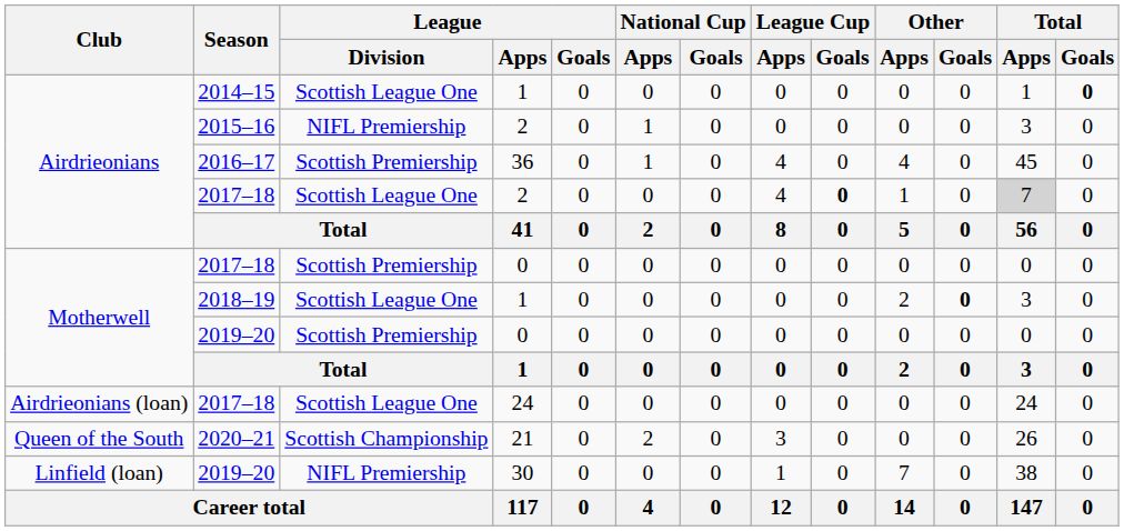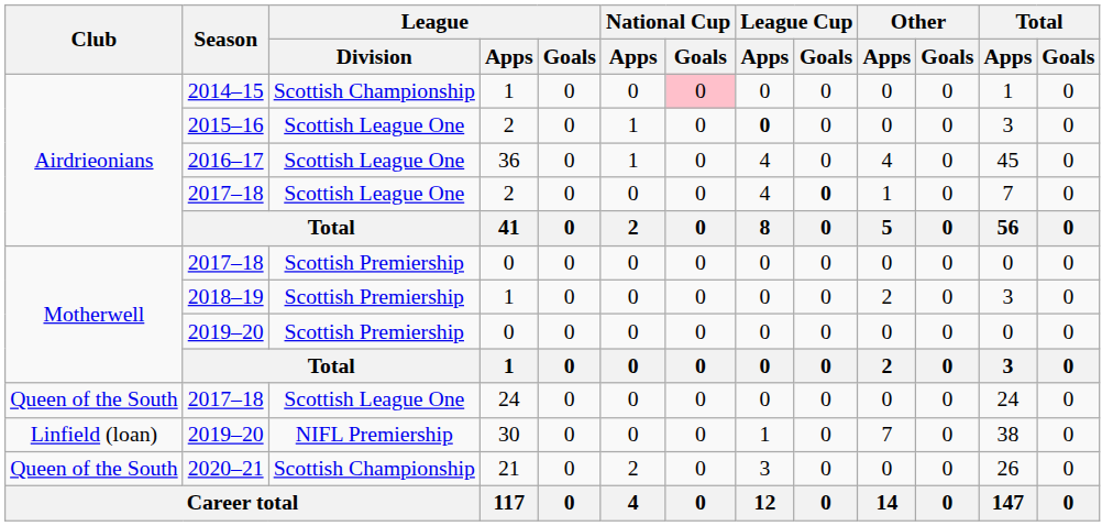 <table class="wikitable" style="text-align: center">
 <tr>
 <th rowspan="2">Club</th>
 <th rowspan="2">Season</th>
 <th colspan="3">League</th>
 <th colspan="2">National Cup</th>
 <th colspan="2">League Cup</th>
 <th colspan="2">Other</th>
 <th colspan="2">Total</th>
 </tr>
 <tr>
 <th>Division</th>
 <th>Apps</th>
 <th>Goals</th>
 <th>Apps</th>
 <th>Goals</th>
 <th>Apps</th>
 <th>Goals</th>
 <th>Apps</th>
 <th>Goals</th>
 <th>Apps</th>
 <th>Goals</th>
 </tr>
 <tr>
 <td rowspan="5"><a href='#'>Airdrieonians</a></td>
 <td><a href='#'>2014–15</a></td>
-<td><a href='#'>Scottish League One</a></td>
+<td><a href='#'>Scottish Championship</a></td>
 <td>1</td>
 <td>0</td>
 <td>0</td>
-<td>0</td>
+<td style="background: pink;">0</td>
 <td>0</td>
 <td>0</td>
 <td>0</td>
 <td>0</td>
 <td>1</td>
-<td><strong>0</strong></td>
+<td>0</td>
 </tr>
 <tr>
 <td><a href='#'>2015–16</a></td>
-<td><a href='#'>NIFL Premiership</a></td>
+<td><a href='#'>Scottish League One</a></td>
 <td>2</td>
 <td>0</td>
 <td>1</td>
 <td>0</td>
-<td>0</td>
+<td><strong>0</strong></td>
 <td>0</td>
 <td>0</td>
 <td>0</td>
 <td>3</td>
 <td>0</td>
 </tr>
 <tr>
 <td><a href='#'>2016–17</a></td>
-<td><a href='#'>Scottish Premiership</a></td>
+<td><a href='#'>Scottish League One</a></td>
 <td>36</td>
 <td>0</td>
 <td>1</td>
 <td>0</td>
 <td>4</td>
 <td>0</td>
 <td>4</td>
 <td>0</td>
 <td>45</td>
 <td>0</td>
 </tr>
 <tr>
 <td><a href='#'>2017–18</a></td>
 <td><a href='#'>Scottish League One</a></td>
 <td>2</td>
 <td>0</td>
 <td>0</td>
 <td>0</td>
 <td>4</td>
 <td><strong>0</strong></td>
 <td>1</td>
 <td>0</td>
-<td style="background: lightgrey;">7</td>
+<td>7</td>
 <td>0</td>
 </tr>
 <tr>
 <th colspan="2">Total</th>
 <th>41</th>
 <th>0</th>
 <th>2</th>
 <th>0</th>
 <th>8</th>
 <th>0</th>
 <th>5</th>
 <th>0</th>
 <th>56</th>
 <th>0</th>
 </tr>
 <tr>
 <td rowspan="4"><a href='#'>Motherwell</a></td>
 <td><a href='#'>2017–18</a></td>
 <td><a href='#'>Scottish Premiership</a></td>
 <td>0</td>
 <td>0</td>
 <td>0</td>
 <td>0</td>
 <td>0</td>
 <td>0</td>
 <td>0</td>
 <td>0</td>
 <td>0</td>
 <td>0</td>
 </tr>
 <tr>
 <td><a href='#'>2018–19</a></td>
-<td><a href='#'>Scottish League One</a></td>
+<td><a href='#'>Scottish Premiership</a></td>
 <td>1</td>
 <td>0</td>
 <td>0</td>
 <td>0</td>
 <td>0</td>
 <td>0</td>
 <td>2</td>
-<td><strong>0</strong></td>
+<td>0</td>
 <td>3</td>
 <td>0</td>
 </tr>
 <tr>
 <td><a href='#'>2019–20</a></td>
 <td><a href='#'>Scottish Premiership</a></td>
 <td>0</td>
 <td>0</td>
 <td>0</td>
 <td>0</td>
 <td>0</td>
 <td>0</td>
 <td>0</td>
 <td>0</td>
 <td>0</td>
 <td>0</td>
 </tr>
 <tr>
 <th colspan=2>Total</th>
 <th>1</th>
 <th>0</th>
 <th>0</th>
 <th>0</th>
 <th>0</th>
 <th>0</th>
 <th>2</th>
 <th>0</th>
 <th>3</th>
 <th>0</th>
 </tr>
 <tr>
-<td><a href='#'>Airdrieonians</a> (loan)</td>
+<td><a href='#'>Queen of the South</a></td>
 <td><a href='#'>2017–18</a></td>
 <td><a href='#'>Scottish League One</a></td>
 <td>24</td>
 <td>0</td>
 <td>0</td>
 <td>0</td>
 <td>0</td>
 <td>0</td>
 <td>0</td>
 <td>0</td>
 <td>24</td>
+<td>0</td>
+</tr>
+<tr>
+<td><a href='#'>Linfield</a> (loan)</td>
+<td><a href='#'>2019–20</a></td>
+<td><a href='#'>NIFL Premiership</a></td>
+<td>30</td>
+<td>0</td>
+<td>0</td>
+<td>0</td>
+<td>1</td>
+<td>0</td>
+<td>7</td>
+<td>0</td>
+<td>38</td>
 <td>0</td>
 </tr>
 <tr>
 <td><a href='#'>Queen of the South</a></td>
 <td><a href='#'>2020–21</a></td>
 <td><a href='#'>Scottish Championship</a></td>
 <td>21</td>
 <td>0</td>
 <td>2</td>
 <td>0</td>
 <td>3</td>
 <td>0</td>
 <td>0</td>
 <td>0</td>
 <td>26</td>
 <td>0</td>
 </tr>
 <tr>
-<td><a href='#'>Linfield</a> (loan)</td>
-<td><a href='#'>2019–20</a></td>
-<td><a href='#'>NIFL Premiership</a></td>
-<td>30</td>
-<td>0</td>
-<td>0</td>
-<td>0</td>
-<td>1</td>
-<td>0</td>
-<td>7</td>
-<td>0</td>
-<td>38</td>
-<td>0</td>
-</tr>
-<tr>
 <th colspan="3">Career total</th>
 <th>117</th>
 <th>0</th>
 <th>4</th>
 <th>0</th>
 <th>12</th>
 <th>0</th>
 <th>14</th>
 <th>0</th>
 <th>147</th>
 <th>0</th>
 </tr>
 </table>
